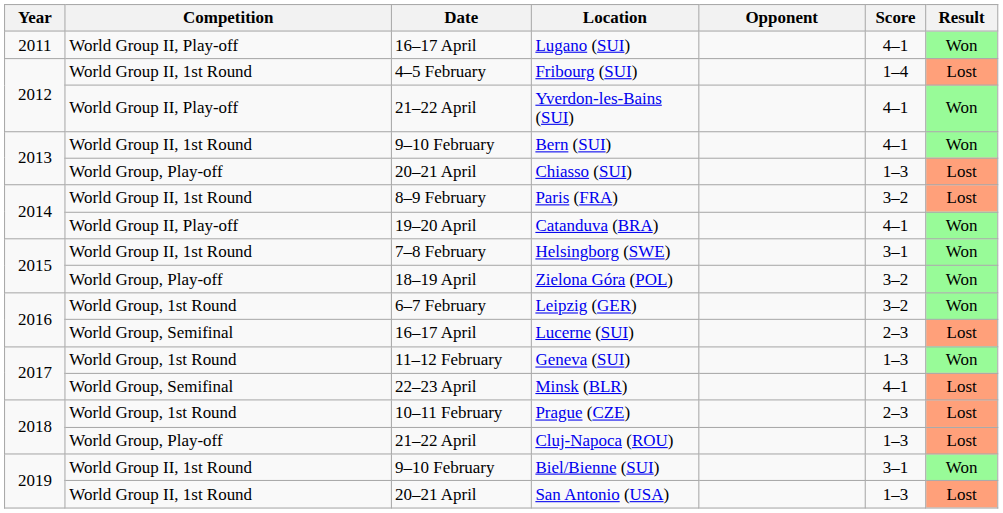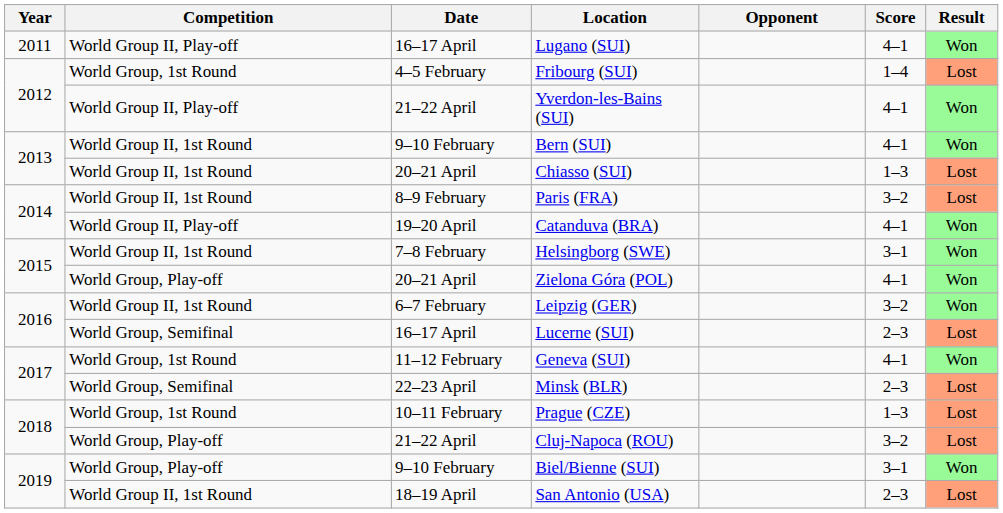 <table class="wikitable">
 <tr>
 <th style="width:50px">Year</th>
 <th style="width:300px">Competition</th>
 <th style="width:125px">Date</th>
 <th style="width:150px">Location</th>
 <th style="width:150px">Opponent</th>
 <th style="width:50px">Score</th>
 <th style="width:60px">Result</th>
 </tr>
 <tr>
 <td align="center">2011</td>
 <td>World Group II, Play-off</td>
 <td>16–17 April</td>
 <td><a href='#'>Lugano</a> (<a href='#'>SUI</a>)</td>
 <td></td>
 <td align="center">4–1</td>
 <td align="center" bgcolor="#98FB98">Won</td>
 </tr>
 <tr>
 <td align="center" rowspan="2">2012</td>
-<td>World Group II, 1st Round</td>
+<td>World Group, 1st Round</td>
 <td>4–5 February</td>
 <td><a href='#'>Fribourg</a> (<a href='#'>SUI</a>)</td>
 <td></td>
 <td align="center">1–4</td>
 <td align="center" bgcolor="#FFA07A">Lost</td>
 </tr>
 <tr>
 <td>World Group II, Play-off</td>
 <td>21–22 April</td>
 <td><a href='#'>Yverdon-les-Bains</a> (<a href='#'>SUI</a>)</td>
 <td></td>
 <td align="center">4–1</td>
 <td align="center" bgcolor="#98FB98">Won</td>
 </tr>
 <tr>
 <td align="center" rowspan="2">2013</td>
 <td>World Group II, 1st Round</td>
 <td>9–10 February</td>
 <td><a href='#'>Bern</a> (<a href='#'>SUI</a>)</td>
 <td></td>
 <td align="center">4–1</td>
 <td align="center" bgcolor="#98FB98">Won</td>
 </tr>
 <tr>
-<td>World Group, Play-off</td>
+<td>World Group II, 1st Round</td>
 <td>20–21 April</td>
 <td><a href='#'>Chiasso</a> (<a href='#'>SUI</a>)</td>
 <td></td>
 <td align="center">1–3</td>
 <td align="center" bgcolor="#FFA07A">Lost</td>
 </tr>
 <tr>
 <td align="center" rowspan="2">2014</td>
 <td>World Group II, 1st Round</td>
 <td>8–9 February</td>
 <td><a href='#'>Paris</a> (<a href='#'>FRA</a>)</td>
 <td></td>
 <td align="center">3–2</td>
 <td align="center" bgcolor="#FFA07A">Lost</td>
 </tr>
 <tr>
 <td>World Group II, Play-off</td>
 <td>19–20 April</td>
 <td><a href='#'>Catanduva</a> (<a href='#'>BRA</a>)</td>
 <td></td>
 <td align="center">4–1</td>
 <td align="center" bgcolor="#98FB98">Won</td>
 </tr>
 <tr>
 <td align="center" rowspan="2">2015</td>
 <td>World Group II, 1st Round</td>
 <td>7–8 February</td>
 <td><a href='#'>Helsingborg</a> (<a href='#'>SWE</a>)</td>
 <td></td>
 <td align="center">3–1</td>
 <td align="center" bgcolor="#98FB98">Won</td>
 </tr>
 <tr>
 <td>World Group, Play-off</td>
-<td>18–19 April</td>
+<td>20–21 April</td>
 <td><a href='#'>Zielona Góra</a> (<a href='#'>POL</a>)</td>
 <td></td>
-<td align="center">3–2</td>
+<td align="center">4–1</td>
 <td align="center" bgcolor="#98FB98">Won</td>
 </tr>
 <tr>
 <td align="center" rowspan="2">2016</td>
-<td>World Group, 1st Round</td>
+<td>World Group II, 1st Round</td>
 <td>6–7 February</td>
 <td><a href='#'>Leipzig</a> (<a href='#'>GER</a>)</td>
 <td></td>
 <td align="center">3–2</td>
 <td align="center" bgcolor="#98FB98">Won</td>
 </tr>
 <tr>
 <td>World Group, Semifinal</td>
 <td>16–17 April</td>
 <td><a href='#'>Lucerne</a> (<a href='#'>SUI</a>)</td>
 <td></td>
 <td align="center">2–3</td>
 <td align="center" bgcolor="#FFA07A">Lost</td>
 </tr>
 <tr>
 <td align="center" rowspan="2">2017</td>
 <td>World Group, 1st Round</td>
 <td>11–12 February</td>
 <td><a href='#'>Geneva</a> (<a href='#'>SUI</a>)</td>
 <td></td>
-<td align="center">1–3</td>
+<td align="center">4–1</td>
 <td align="center" bgcolor="#98FB98">Won</td>
 </tr>
 <tr>
 <td>World Group, Semifinal</td>
 <td>22–23 April</td>
 <td><a href='#'>Minsk</a> (<a href='#'>BLR</a>)</td>
 <td></td>
-<td align="center">4–1</td>
+<td align="center">2–3</td>
 <td align="center" bgcolor="#FFA07A">Lost</td>
 </tr>
 <tr>
 <td align="center" rowspan="2">2018</td>
 <td>World Group, 1st Round</td>
 <td>10–11 February</td>
 <td><a href='#'>Prague</a> (<a href='#'>CZE</a>)</td>
 <td></td>
-<td align="center">2–3</td>
+<td align="center">1–3</td>
 <td align="center" bgcolor="#FFA07A">Lost</td>
 </tr>
 <tr>
 <td>World Group, Play-off</td>
 <td>21–22 April</td>
 <td><a href='#'>Cluj-Napoca</a> (<a href='#'>ROU</a>)</td>
 <td></td>
-<td align="center">1–3</td>
+<td align="center">3–2</td>
 <td align="center" bgcolor="#FFA07A">Lost</td>
 </tr>
 <tr>
 <td align="center" rowspan="2">2019</td>
-<td>World Group II, 1st Round</td>
+<td>World Group, Play-off</td>
 <td>9–10 February</td>
 <td><a href='#'>Biel/Bienne</a> (<a href='#'>SUI</a>)</td>
 <td></td>
 <td align="center">3–1</td>
 <td align="center" bgcolor="#98FB98">Won</td>
 </tr>
 <tr>
 <td>World Group II, 1st Round</td>
-<td>20–21 April</td>
+<td>18–19 April</td>
 <td><a href='#'>San Antonio</a> (<a href='#'>USA</a>)</td>
 <td></td>
-<td align="center">1–3</td>
+<td align="center">2–3</td>
 <td align="center" bgcolor="#FFA07A">Lost</td>
 </tr>
 </table>
